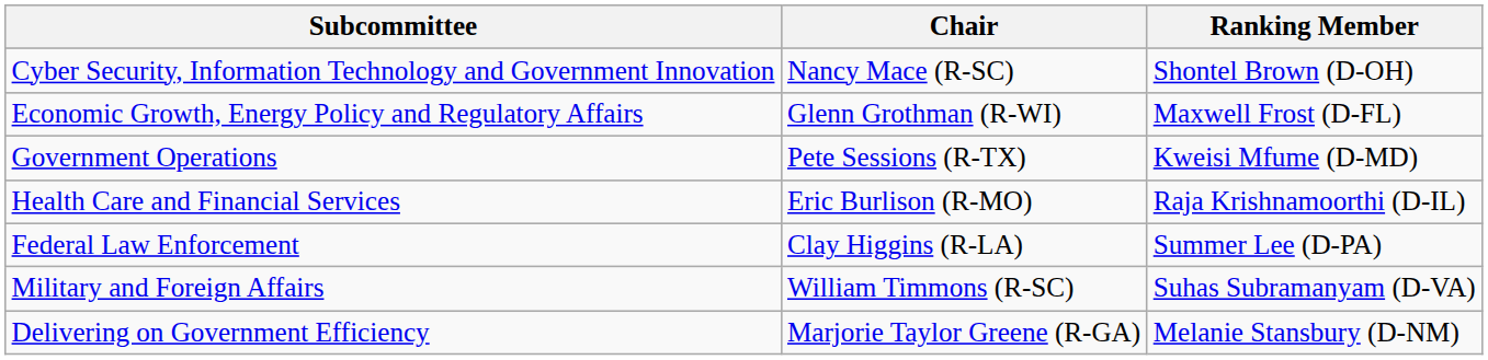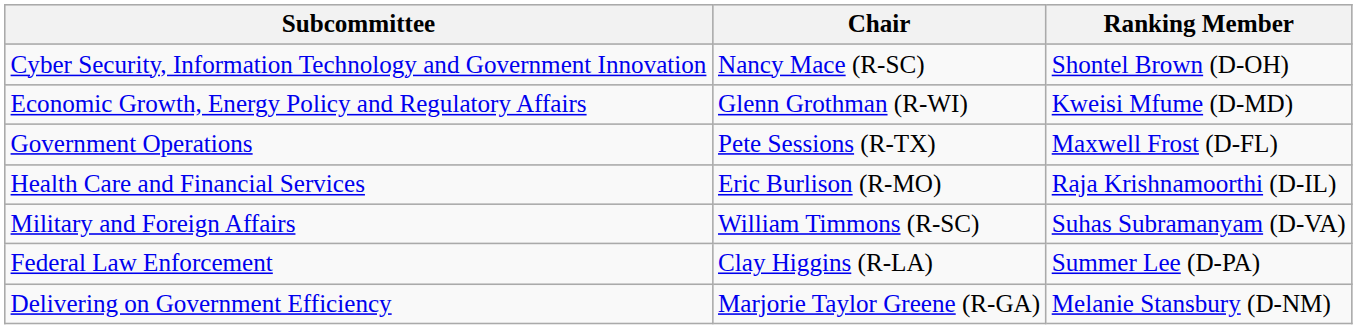 <table class="wikitable">
 <tr>
 <th>Subcommittee</th>
 <th>Chair</th>
 <th>Ranking Member</th>
 </tr>
 <tr>
 <td><a href='#'>Cyber Security, Information Technology and Government Innovation</a></td>
 <td><a href='#'>Nancy Mace</a> (R-SC)</td>
 <td><a href='#'>Shontel Brown</a> (D-OH)</td>
 </tr>
 <tr>
 <td><a href='#'>Economic Growth, Energy Policy and Regulatory Affairs</a></td>
 <td><a href='#'>Glenn Grothman</a> (R-WI)</td>
-<td><a href='#'>Maxwell Frost</a> (D-FL)</td>
+<td><a href='#'>Kweisi Mfume</a> (D-MD)</td>
 </tr>
 <tr>
 <td><a href='#'>Government Operations</a></td>
 <td><a href='#'>Pete Sessions</a> (R-TX)</td>
-<td><a href='#'>Kweisi Mfume</a> (D-MD)</td>
+<td><a href='#'>Maxwell Frost</a> (D-FL)</td>
 </tr>
 <tr>
 <td><a href='#'>Health Care and Financial Services</a></td>
 <td><a href='#'>Eric Burlison</a> (R-MO)</td>
 <td><a href='#'>Raja Krishnamoorthi</a> (D-IL)</td>
 </tr>
 <tr>
+<td><a href='#'>Military and Foreign Affairs</a></td>
+<td><a href='#'>William Timmons</a> (R-SC)</td>
+<td><a href='#'>Suhas Subramanyam</a> (D-VA)</td>
+</tr>
+<tr>
 <td><a href='#'>Federal Law Enforcement</a></td>
 <td><a href='#'>Clay Higgins</a> (R-LA)</td>
 <td><a href='#'>Summer Lee</a> (D-PA)</td>
-</tr>
-<tr>
-<td><a href='#'>Military and Foreign Affairs</a></td>
-<td><a href='#'>William Timmons</a> (R-SC)</td>
-<td><a href='#'>Suhas Subramanyam</a> (D-VA)</td>
 </tr>
 <tr>
 <td><a href='#'>Delivering on Government Efficiency</a></td>
 <td><a href='#'>Marjorie Taylor Greene</a> (R-GA)</td>
 <td><a href='#'>Melanie Stansbury</a> (D-NM)</td>
 </tr>
 </table>
